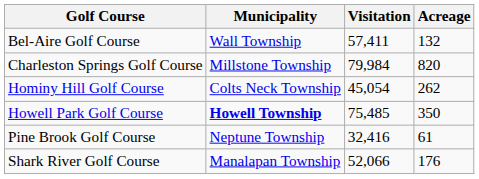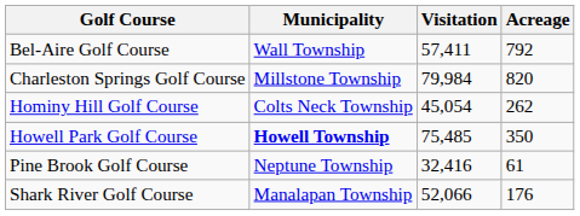 <table class="wikitable">
 <tr>
 <th>Golf Course</th>
 <th>Municipality</th>
 <th>Visitation</th>
 <th>Acreage</th>
 </tr>
 <tr>
 <td>Bel-Aire Golf Course</td>
 <td><a href='#'>Wall Township</a></td>
 <td>57,411</td>
-<td>132</td>
+<td>792</td>
 </tr>
 <tr>
 <td>Charleston Springs Golf Course</td>
 <td><a href='#'>Millstone Township</a></td>
 <td>79,984</td>
 <td>820</td>
 </tr>
 <tr>
 <td><a href='#'>Hominy Hill Golf Course</a></td>
 <td><a href='#'>Colts Neck Township</a></td>
 <td>45,054</td>
 <td>262</td>
 </tr>
 <tr>
 <td><a href='#'>Howell Park Golf Course</a></td>
 <td><strong><a href='#'>Howell Township</a></strong></td>
 <td>75,485</td>
 <td>350</td>
 </tr>
 <tr>
 <td>Pine Brook Golf Course</td>
 <td><a href='#'>Neptune Township</a></td>
 <td>32,416</td>
 <td>61</td>
 </tr>
 <tr>
 <td>Shark River Golf Course</td>
 <td><a href='#'>Manalapan Township</a></td>
 <td>52,066</td>
 <td>176</td>
 </tr>
 </table>
